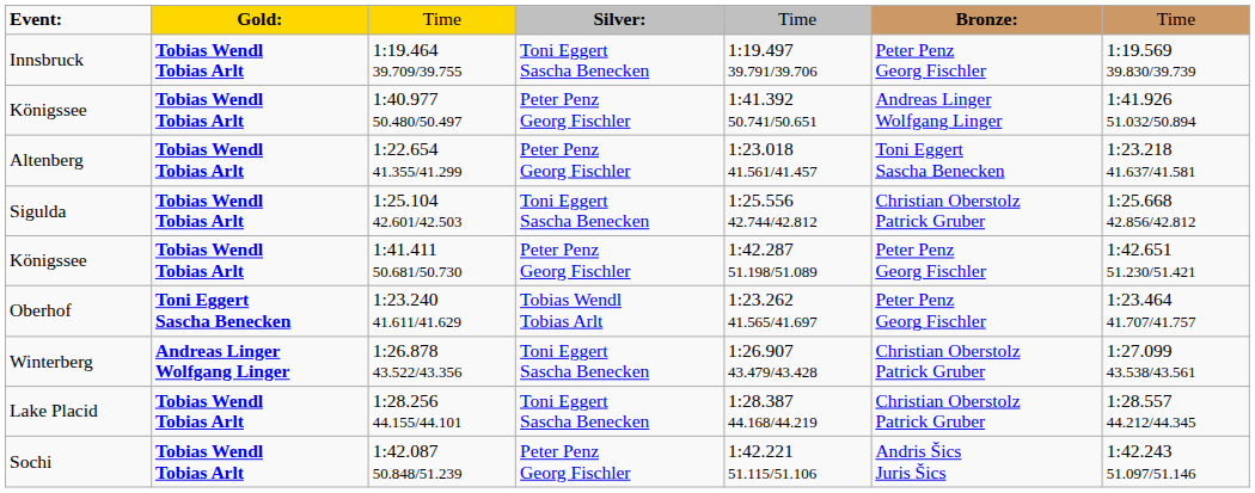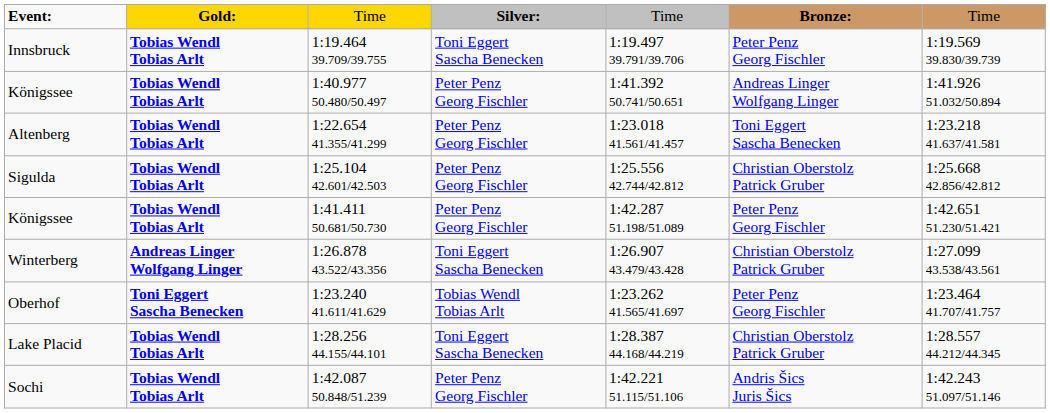 <table class="wikitable" style="width:85%;">
 <tr>
 <td><strong>Event:</strong></td>
 <td !  style="text-align:center; background:gold;"><strong>Gold:</strong></td>
 <td !  style="text-align:center; background:gold;">Time</td>
 <td !  style="text-align:center; background:silver;"><strong>Silver:</strong></td>
 <td !  style="text-align:center; background:silver;">Time</td>
 <td !  style="text-align:center; background:#c96;"><strong>Bronze:</strong></td>
 <td !  style="text-align:center; background:#c96;">Time</td>
 </tr>
 <tr>
 <td>Innsbruck</td>
 <td><strong><a href='#'>Tobias Wendl</a><br><a href='#'>Tobias Arlt</a></strong><br><small></small></td>
 <td>1:19.464<br><small>39.709/39.755</small></td>
 <td><a href='#'>Toni Eggert</a><br><a href='#'>Sascha Benecken</a><br><small></small></td>
 <td>1:19.497<br><small>39.791/39.706</small></td>
 <td><a href='#'>Peter Penz</a><br><a href='#'>Georg Fischler</a><br><small></small></td>
 <td>1:19.569 <br><small>39.830/39.739</small></td>
 </tr>
 <tr>
 <td>Königssee</td>
 <td><strong><a href='#'>Tobias Wendl</a> <br> <a href='#'>Tobias Arlt</a></strong><br><small></small></td>
 <td>1:40.977<br><small>50.480/50.497</small></td>
 <td><a href='#'>Peter Penz</a><br><a href='#'>Georg Fischler</a><br><small></small></td>
 <td>1:41.392<br><small>50.741/50.651</small></td>
 <td><a href='#'>Andreas Linger</a> <br> <a href='#'>Wolfgang Linger</a> <br> <small></small></td>
 <td>1:41.926 <br><small>51.032/50.894</small></td>
 </tr>
 <tr>
 <td>Altenberg</td>
 <td><strong><a href='#'>Tobias Wendl</a> <br> <a href='#'>Tobias Arlt</a></strong><br><small></small></td>
 <td>1:22.654<br><small>41.355/41.299</small></td>
 <td><a href='#'>Peter Penz</a><br><a href='#'>Georg Fischler</a><br><small></small></td>
 <td>1:23.018 <br><small>41.561/41.457</small></td>
 <td><a href='#'>Toni Eggert</a><br><a href='#'>Sascha Benecken</a><br><small></small></td>
 <td>1:23.218<br><small>41.637/41.581</small></td>
 </tr>
 <tr>
 <td>Sigulda</td>
 <td><strong><a href='#'>Tobias Wendl</a> <br> <a href='#'>Tobias Arlt</a></strong><br><small></small></td>
 <td>1:25.104<br><small>42.601/42.503</small></td>
-<td><a href='#'>Toni Eggert</a><br><a href='#'>Sascha Benecken</a><br><small></small></td>
+<td><a href='#'>Peter Penz</a><br><a href='#'>Georg Fischler</a><br><small></small></td>
 <td>1:25.556 <br><small>42.744/42.812</small></td>
 <td><a href='#'>Christian Oberstolz</a><br><a href='#'>Patrick Gruber</a><br><small></small></td>
 <td>1:25.668 <br><small>42.856/42.812 </small></td>
 </tr>
 <tr>
 <td>Königssee</td>
 <td><strong><a href='#'>Tobias Wendl</a> <br> <a href='#'>Tobias Arlt</a></strong><br><small></small></td>
 <td>1:41.411<br><small>50.681/50.730</small></td>
 <td><a href='#'>Peter Penz</a><br><a href='#'>Georg Fischler</a><br><small></small></td>
 <td>1:42.287<br><small>51.198/51.089</small></td>
 <td><a href='#'>Peter Penz</a><br><a href='#'>Georg Fischler</a><br><small></small></td>
 <td>1:42.651 <br><small>51.230/51.421</small></td>
 </tr>
 <tr>
+<td>Winterberg</td>
+<td><strong><a href='#'>Andreas Linger</a> <br> <a href='#'>Wolfgang Linger</a></strong> <br> <small></small></td>
+<td>1:26.878 <br><small>43.522/43.356</small></td>
+<td><a href='#'>Toni Eggert</a><br><a href='#'>Sascha Benecken</a><br><small></small></td>
+<td>1:26.907<br><small>43.479/43.428</small></td>
+<td><a href='#'>Christian Oberstolz</a><br><a href='#'>Patrick Gruber</a><br><small></small></td>
+<td>1:27.099 <br><small>43.538/43.561 </small></td>
+</tr>
+<tr>
 <td>Oberhof</td>
 <td><strong><a href='#'>Toni Eggert</a><br><a href='#'>Sascha Benecken</a></strong><br><small></small></td>
 <td>1:23.240<br><small>41.611/41.629</small></td>
 <td><a href='#'>Tobias Wendl</a> <br> <a href='#'>Tobias Arlt</a><br><small></small></td>
 <td>1:23.262<br><small>41.565/41.697</small></td>
 <td><a href='#'>Peter Penz</a><br><a href='#'>Georg Fischler</a><br><small></small></td>
 <td>1:23.464 <br><small>41.707/41.757</small></td>
-</tr>
-<tr>
-<td>Winterberg</td>
-<td><strong><a href='#'>Andreas Linger</a> <br> <a href='#'>Wolfgang Linger</a></strong> <br> <small></small></td>
-<td>1:26.878 <br><small>43.522/43.356</small></td>
-<td><a href='#'>Toni Eggert</a><br><a href='#'>Sascha Benecken</a><br><small></small></td>
-<td>1:26.907<br><small>43.479/43.428</small></td>
-<td><a href='#'>Christian Oberstolz</a><br><a href='#'>Patrick Gruber</a><br><small></small></td>
-<td>1:27.099 <br><small>43.538/43.561 </small></td>
 </tr>
 <tr>
 <td>Lake Placid</td>
 <td><strong><a href='#'>Tobias Wendl</a> <br> <a href='#'>Tobias Arlt</a></strong><br><small></small></td>
 <td>1:28.256<br><small>44.155/44.101</small></td>
 <td><a href='#'>Toni Eggert</a><br><a href='#'>Sascha Benecken</a><br><small></small></td>
 <td>1:28.387 <br><small>44.168/44.219</small></td>
 <td><a href='#'>Christian Oberstolz</a><br><a href='#'>Patrick Gruber</a><br><small></small></td>
 <td>1:28.557 <br><small>44.212/44.345 </small></td>
 </tr>
 <tr>
 <td>Sochi</td>
 <td><strong><a href='#'>Tobias Wendl</a> <br> <a href='#'>Tobias Arlt</a></strong><br><small></small></td>
 <td>1:42.087<br><small>50.848/51.239 </small></td>
 <td><a href='#'>Peter Penz</a><br><a href='#'>Georg Fischler</a><br><small></small></td>
 <td>1:42.221 <br><small>51.115/51.106</small></td>
 <td><a href='#'>Andris Šics</a><br><a href='#'>Juris Šics</a><br><small></small></td>
 <td>1:42.243 <br><small>51.097/51.146</small></td>
 </tr>
 </table>
